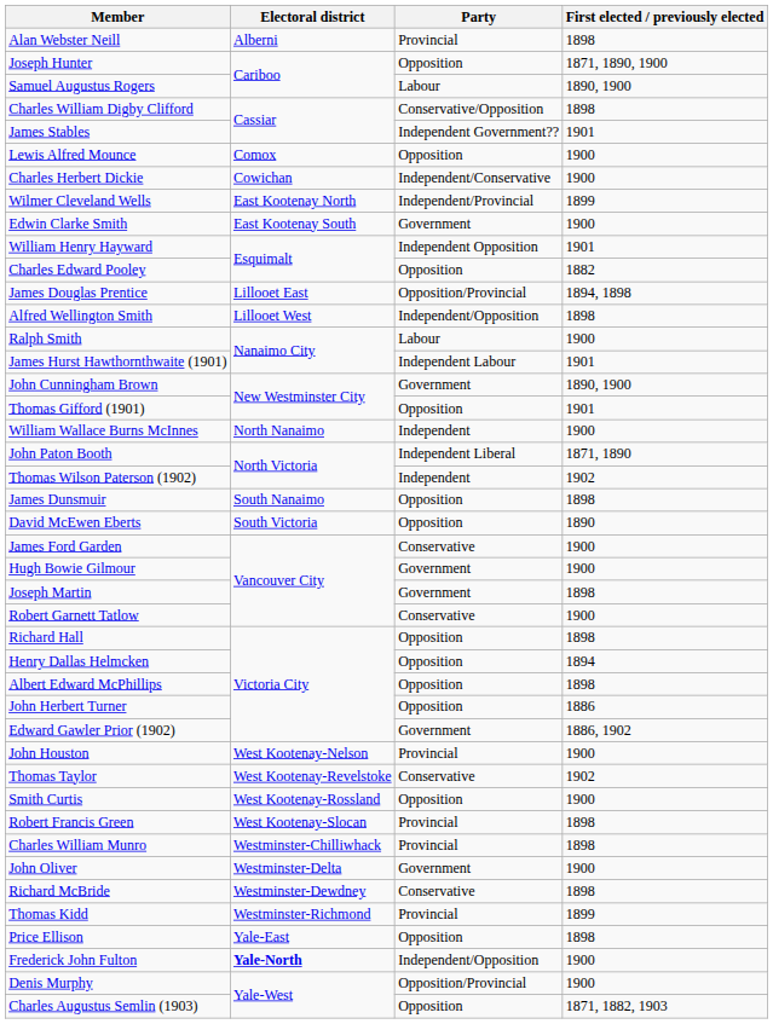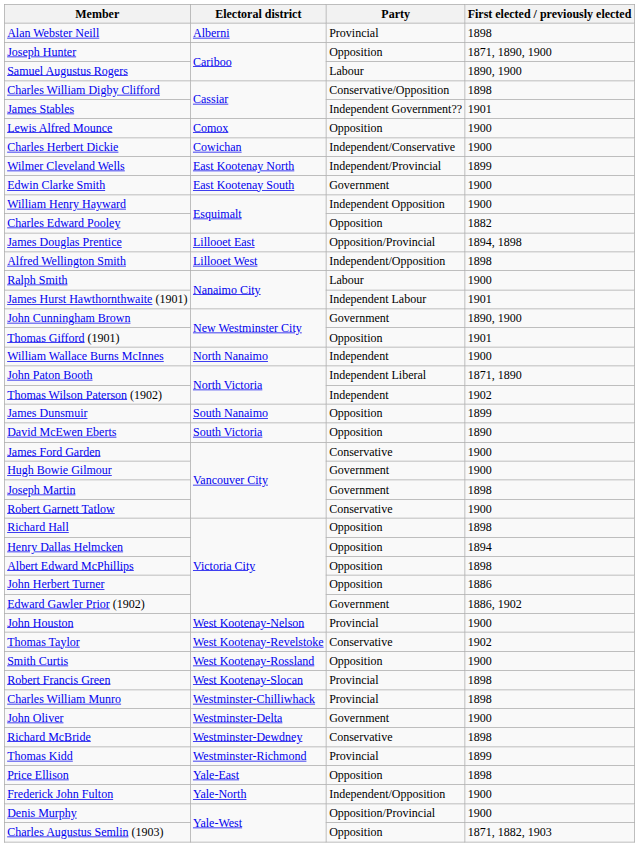 <table class="wikitable sortable">
 <tr>
 <th>Member</th>
 <th>Electoral district</th>
 <th>Party</th>
 <th>First elected / previously elected</th>
 </tr>
 <tr>
 <td><a href='#'>Alan Webster Neill</a></td>
 <td><a href='#'>Alberni</a></td>
 <td>Provincial</td>
 <td>1898</td>
 </tr>
 <tr>
 <td><a href='#'>Joseph Hunter</a></td>
 <td rowspan=2><a href='#'>Cariboo</a></td>
 <td>Opposition</td>
 <td>1871, 1890, 1900</td>
 </tr>
 <tr>
 <td><a href='#'>Samuel Augustus Rogers</a></td>
 <td>Labour</td>
 <td>1890, 1900</td>
 </tr>
 <tr>
 <td><a href='#'>Charles William Digby Clifford</a></td>
 <td rowspan=2><a href='#'>Cassiar</a></td>
 <td>Conservative/Opposition</td>
 <td>1898</td>
 </tr>
 <tr>
 <td><a href='#'>James Stables</a></td>
 <td>Independent Government??</td>
 <td>1901</td>
 </tr>
 <tr>
 <td><a href='#'>Lewis Alfred Mounce</a></td>
 <td><a href='#'>Comox</a></td>
 <td>Opposition</td>
 <td>1900</td>
 </tr>
 <tr>
 <td><a href='#'>Charles Herbert Dickie</a></td>
 <td><a href='#'>Cowichan</a></td>
 <td>Independent/Conservative</td>
 <td>1900</td>
 </tr>
 <tr>
 <td><a href='#'>Wilmer Cleveland Wells</a></td>
 <td><a href='#'>East Kootenay North</a></td>
 <td>Independent/Provincial</td>
 <td>1899</td>
 </tr>
 <tr>
 <td><a href='#'>Edwin Clarke Smith</a></td>
 <td><a href='#'>East Kootenay South</a></td>
 <td>Government</td>
 <td>1900</td>
 </tr>
 <tr>
 <td><a href='#'>William Henry Hayward</a></td>
 <td rowspan=2><a href='#'>Esquimalt</a></td>
 <td>Independent Opposition</td>
-<td>1901</td>
+<td>1900</td>
 </tr>
 <tr>
 <td><a href='#'>Charles Edward Pooley</a></td>
 <td>Opposition</td>
 <td>1882</td>
 </tr>
 <tr>
 <td><a href='#'>James Douglas Prentice</a></td>
 <td><a href='#'>Lillooet East</a></td>
 <td>Opposition/Provincial</td>
 <td>1894, 1898</td>
 </tr>
 <tr>
 <td><a href='#'>Alfred Wellington Smith</a></td>
 <td><a href='#'>Lillooet West</a></td>
 <td>Independent/Opposition</td>
 <td>1898</td>
 </tr>
 <tr>
 <td><a href='#'>Ralph Smith</a></td>
 <td rowspan=2><a href='#'>Nanaimo City</a></td>
 <td>Labour</td>
 <td>1900</td>
 </tr>
 <tr>
 <td><a href='#'>James Hurst Hawthornthwaite</a> (1901)</td>
 <td>Independent Labour</td>
 <td>1901</td>
 </tr>
 <tr>
 <td><a href='#'>John Cunningham Brown</a></td>
 <td rowspan=2><a href='#'>New Westminster City</a></td>
 <td>Government</td>
 <td>1890, 1900</td>
 </tr>
 <tr>
 <td><a href='#'>Thomas Gifford</a>  (1901)</td>
 <td>Opposition</td>
 <td>1901</td>
 </tr>
 <tr>
 <td><a href='#'>William Wallace Burns McInnes</a></td>
 <td><a href='#'>North Nanaimo</a></td>
 <td>Independent</td>
 <td>1900</td>
 </tr>
 <tr>
 <td><a href='#'>John Paton Booth</a></td>
 <td rowspan=2><a href='#'>North Victoria</a></td>
 <td>Independent Liberal</td>
 <td>1871, 1890</td>
 </tr>
 <tr>
 <td><a href='#'>Thomas Wilson Paterson</a> (1902)</td>
 <td>Independent</td>
 <td>1902</td>
 </tr>
 <tr>
 <td><a href='#'>James Dunsmuir</a></td>
 <td><a href='#'>South Nanaimo</a></td>
 <td>Opposition</td>
-<td>1898</td>
+<td>1899</td>
 </tr>
 <tr>
 <td><a href='#'>David McEwen Eberts</a></td>
 <td><a href='#'>South Victoria</a></td>
 <td>Opposition</td>
 <td>1890</td>
 </tr>
 <tr>
 <td><a href='#'>James Ford Garden</a></td>
 <td rowspan=4><a href='#'>Vancouver City</a></td>
 <td>Conservative</td>
 <td>1900</td>
 </tr>
 <tr>
 <td><a href='#'>Hugh Bowie Gilmour</a></td>
 <td>Government</td>
 <td>1900</td>
 </tr>
 <tr>
 <td><a href='#'>Joseph Martin</a></td>
 <td>Government</td>
 <td>1898</td>
 </tr>
 <tr>
 <td><a href='#'>Robert Garnett Tatlow</a></td>
 <td>Conservative</td>
 <td>1900</td>
 </tr>
 <tr>
 <td><a href='#'>Richard Hall</a></td>
 <td rowspan=5><a href='#'>Victoria City</a></td>
 <td>Opposition</td>
 <td>1898</td>
 </tr>
 <tr>
 <td><a href='#'>Henry Dallas Helmcken</a></td>
 <td>Opposition</td>
 <td>1894</td>
 </tr>
 <tr>
 <td><a href='#'>Albert Edward McPhillips</a></td>
 <td>Opposition</td>
 <td>1898</td>
 </tr>
 <tr>
 <td><a href='#'>John Herbert Turner</a></td>
 <td>Opposition</td>
 <td>1886</td>
 </tr>
 <tr>
 <td><a href='#'>Edward Gawler Prior</a> (1902)</td>
 <td>Government</td>
 <td>1886, 1902</td>
 </tr>
 <tr>
 <td><a href='#'>John Houston</a></td>
 <td><a href='#'>West Kootenay-Nelson</a></td>
 <td>Provincial</td>
 <td>1900</td>
 </tr>
 <tr>
 <td><a href='#'>Thomas Taylor</a></td>
 <td><a href='#'>West Kootenay-Revelstoke</a></td>
 <td>Conservative</td>
 <td>1902</td>
 </tr>
 <tr>
 <td><a href='#'>Smith Curtis</a></td>
 <td><a href='#'>West Kootenay-Rossland</a></td>
 <td>Opposition</td>
 <td>1900</td>
 </tr>
 <tr>
 <td><a href='#'>Robert Francis Green</a></td>
 <td><a href='#'>West Kootenay-Slocan</a></td>
 <td>Provincial</td>
 <td>1898</td>
 </tr>
 <tr>
 <td><a href='#'>Charles William Munro</a></td>
 <td><a href='#'>Westminster-Chilliwhack</a></td>
 <td>Provincial</td>
 <td>1898</td>
 </tr>
 <tr>
 <td><a href='#'>John Oliver</a></td>
 <td><a href='#'>Westminster-Delta</a></td>
 <td>Government</td>
 <td>1900</td>
 </tr>
 <tr>
 <td><a href='#'>Richard McBride</a></td>
 <td><a href='#'>Westminster-Dewdney</a></td>
 <td>Conservative</td>
 <td>1898</td>
 </tr>
 <tr>
 <td><a href='#'>Thomas Kidd</a></td>
 <td><a href='#'>Westminster-Richmond</a></td>
 <td>Provincial</td>
 <td>1899</td>
 </tr>
 <tr>
 <td><a href='#'>Price Ellison</a></td>
 <td><a href='#'>Yale-East</a></td>
 <td>Opposition</td>
 <td>1898</td>
 </tr>
 <tr>
 <td><a href='#'>Frederick John Fulton</a></td>
-<td><strong><a href='#'>Yale-North</a></strong></td>
+<td><a href='#'>Yale-North</a></td>
 <td>Independent/Opposition</td>
 <td>1900</td>
 </tr>
 <tr>
 <td><a href='#'>Denis Murphy</a></td>
 <td rowspan=2><a href='#'>Yale-West</a></td>
 <td>Opposition/Provincial</td>
 <td>1900</td>
 </tr>
 <tr>
 <td><a href='#'>Charles Augustus Semlin</a> (1903)</td>
 <td>Opposition</td>
 <td>1871, 1882, 1903</td>
 </tr>
 </table>
